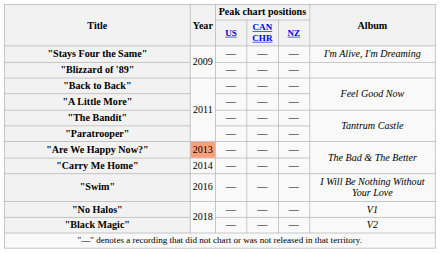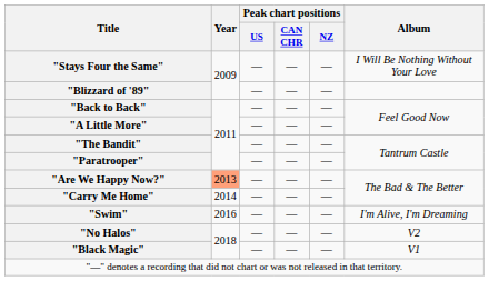 <table class="wikitable plainrowheaders" style="text-align:center;" border="1">
 <tr>
 <th scope="col" rowspan="2" style="width:18em;">Title</th>
 <th scope="col" rowspan="2">Year</th>
 <th scope="col" colspan="3">Peak chart positions</th>
 <th scope="col" rowspan="2" style="width:12em;">Album</th>
 </tr>
 <tr>
 <th scope="col" style="width:3em;font-size:90%;"><a href='#'>US</a><br></th>
 <th scope="col" style="width:3em;font-size:90%;"><a href='#'>CAN<br>CHR</a><br></th>
 <th scope="col" style="width:3em;font-size:90%;"><a href='#'>NZ</a><br></th>
 </tr>
 <tr>
 <th scope="row">"Stays Four the Same"</th>
 <td rowspan="2">2009</td>
 <td>—</td>
 <td>—</td>
 <td>—</td>
-<td><em>I'm Alive, I'm Dreaming</em></td>
+<td><em>I Will Be Nothing Without Your Love</em></td>
 </tr>
 <tr>
 <th scope="row">"Blizzard of '89"<br></th>
 <td>—</td>
 <td>—</td>
 <td>—</td>
 <td></td>
 </tr>
 <tr>
 <th scope="row">"Back to Back"</th>
 <td rowspan="4">2011</td>
 <td>—</td>
 <td>—</td>
 <td>—</td>
 <td rowspan="2"><em>Feel Good Now</em></td>
 </tr>
 <tr>
 <th scope="row">"A Little More"</th>
 <td>—</td>
 <td>—</td>
 <td>—</td>
 </tr>
 <tr>
 <th scope="row">"The Bandit"</th>
 <td>—</td>
 <td>—</td>
 <td>—</td>
 <td rowspan="2"><em>Tantrum Castle</em></td>
 </tr>
 <tr>
 <th scope="row">"Paratrooper"</th>
 <td>—</td>
 <td>—</td>
 <td>—</td>
 </tr>
 <tr>
 <th scope="row">"Are We Happy Now?"</th>
 <td style="background: lightsalmon;">2013</td>
 <td>—</td>
 <td>—</td>
 <td>—</td>
 <td rowspan="2"><em>The Bad & The Better</em></td>
 </tr>
 <tr>
 <th scope="row">"Carry Me Home"</th>
 <td>2014</td>
 <td>—</td>
 <td>—</td>
 <td>—</td>
 </tr>
 <tr>
 <th scope="row">"Swim"</th>
 <td>2016</td>
 <td>—</td>
 <td>—</td>
 <td>—</td>
-<td><em>I Will Be Nothing Without Your Love</em></td>
+<td><em>I'm Alive, I'm Dreaming</em></td>
 </tr>
 <tr>
 <th scope="row">"No Halos"</th>
 <td rowspan="2">2018</td>
 <td>—</td>
 <td>—</td>
 <td>—</td>
-<td><em>V1</em></td>
+<td><em>V2</em></td>
 </tr>
 <tr>
 <th scope="row">"Black Magic"<br></th>
 <td>—</td>
 <td>—</td>
 <td>—</td>
-<td><em>V2</em></td>
+<td><em>V1</em></td>
 </tr>
 <tr>
 <td colspan="12" style="font-size:90%">"—" denotes a recording that did not chart or was not released in that territory.</td>
 </tr>
 </table>
